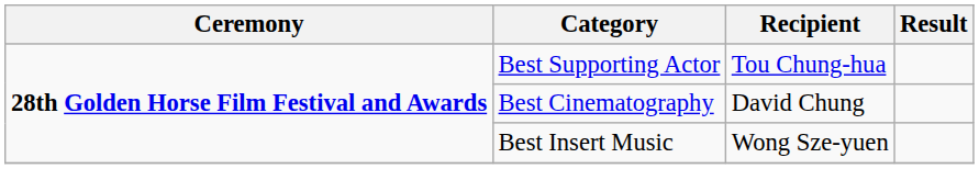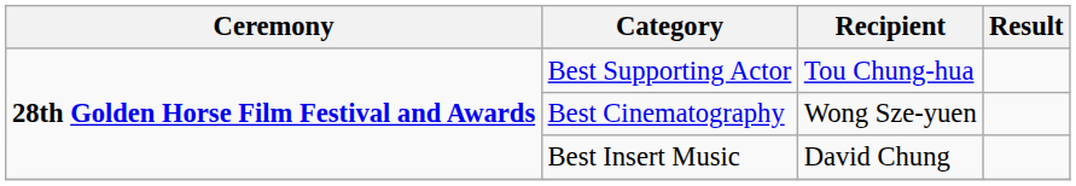 <table class="wikitable">
 <tr>
 <th>Ceremony</th>
 <th>Category</th>
 <th>Recipient</th>
 <th>Result</th>
 </tr>
 <tr>
 <td rowspan=3><strong>28th <a href='#'>Golden Horse Film Festival and Awards</a></strong></td>
 <td><a href='#'>Best Supporting Actor</a></td>
 <td><a href='#'>Tou Chung-hua</a></td>
 <td></td>
 </tr>
 <tr>
 <td><a href='#'>Best Cinematography</a></td>
-<td>David Chung</td>
+<td>Wong Sze-yuen</td>
 <td></td>
 </tr>
 <tr>
 <td>Best Insert Music</td>
-<td>Wong Sze-yuen</td>
+<td>David Chung</td>
 <td></td>
 </tr>
 <tr>
 </tr>
 </table>
